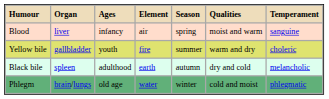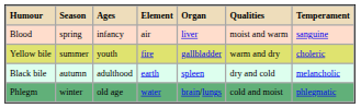 <table cellpadding=5 bgcolor="#a8a8a8" style="font-size:small; table-layout: auto; border: 1px; border-color: #000000; border-style: solid;">
 <tr bgcolor="#EEDDBB">
 <td><strong>Humour</strong></td>
-<td><strong>Organ</strong></td>
+<td><strong>Season</strong></td>
 <td><strong>Ages</strong></td>
 <td><strong>Element</strong></td>
-<td><strong>Season</strong></td>
+<td><strong>Organ</strong></td>
 <td><strong>Qualities</strong></td>
 <td><strong>Temperament</strong></td>
 </tr>
 <tr bgcolor="#FFDDCC">
 <td>Blood</td>
-<td><a href='#'>liver</a></td>
+<td>spring</td>
 <td>infancy</td>
 <td>air</td>
-<td>spring</td>
+<td><a href='#'>liver</a></td>
 <td>moist and warm</td>
 <td><a href='#'>sanguine</a></td>
 </tr>
 <tr bgcolor="#DFE36F">
 <td>Yellow bile</td>
-<td><a href='#'>gallbladder</a></td>
+<td>summer</td>
 <td>youth</td>
 <td><a href='#'>fire</a></td>
-<td>summer</td>
+<td><a href='#'>gallbladder</a></td>
 <td>warm and dry</td>
 <td><a href='#'>choleric</a></td>
 </tr>
 <tr bgcolor="#DDFFEE">
 <td>Black bile</td>
-<td><a href='#'>spleen</a></td>
+<td>autumn</td>
 <td>adulthood</td>
 <td><a href='#'>earth</a></td>
-<td>autumn</td>
+<td><a href='#'>spleen</a></td>
 <td>dry and cold</td>
 <td><a href='#'>melancholic</a></td>
 </tr>
 <tr bgcolor="#61B079">
 <td>Phlegm</td>
-<td><a href='#'>brain</a>/<a href='#'>lungs</a></td>
+<td>winter</td>
 <td>old age</td>
 <td><a href='#'>water</a></td>
-<td>winter</td>
+<td><a href='#'>brain</a>/<a href='#'>lungs</a></td>
 <td>cold and moist</td>
 <td><a href='#'>phlegmatic</a></td>
 </tr>
 </table>
